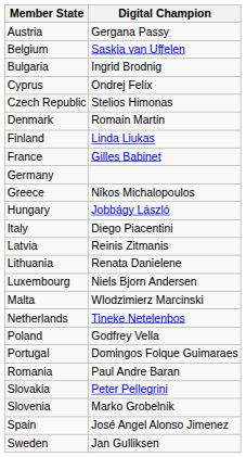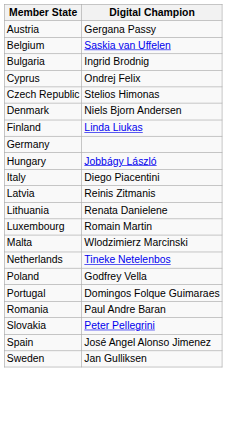 <table class="wikitable">
 <tr>
 <th>Member State</th>
 <th>Digital Champion</th>
 </tr>
 <tr>
 <td>Austria</td>
 <td>Gergana Passy</td>
 </tr>
 <tr>
 <td>Belgium</td>
 <td><a href='#'>Saskia van Uffelen</a></td>
 </tr>
 <tr>
 <td>Bulgaria</td>
 <td>Ingrid Brodnig</td>
 </tr>
 <tr>
 <td>Cyprus</td>
 <td>Ondrej Felix</td>
 </tr>
 <tr>
 <td>Czech Republic</td>
 <td>Stelios Himonas</td>
 </tr>
 <tr>
 <td>Denmark</td>
-<td>Romain Martin</td>
+<td>Niels Bjorn Andersen</td>
 </tr>
 <tr>
 <td>Finland</td>
 <td><a href='#'>Linda Liukas</a></td>
 </tr>
 <tr>
-<td>France</td>
-<td><a href='#'>Gilles Babinet</a></td>
-</tr>
-<tr>
 <td>Germany</td>
 <td></td>
-</tr>
-<tr>
-<td>Greece</td>
-<td>Nikos Michalopoulos</td>
 </tr>
 <tr>
 <td>Hungary</td>
 <td><a href='#'>Jobbágy László</a></td>
 </tr>
 <tr>
 <td>Italy</td>
 <td>Diego Piacentini</td>
 </tr>
 <tr>
 <td>Latvia</td>
 <td>Reinis Zitmanis</td>
 </tr>
 <tr>
 <td>Lithuania</td>
 <td>Renata Danielene</td>
 </tr>
 <tr>
 <td>Luxembourg</td>
-<td>Niels Bjorn Andersen</td>
+<td>Romain Martin</td>
 </tr>
 <tr>
 <td>Malta</td>
 <td>Wlodzimierz Marcinski</td>
 </tr>
 <tr>
 <td>Netherlands</td>
 <td><a href='#'>Tineke Netelenbos</a></td>
 </tr>
 <tr>
 <td>Poland</td>
 <td>Godfrey Vella</td>
 </tr>
 <tr>
 <td>Portugal</td>
 <td>Domingos Folque Guimaraes</td>
 </tr>
 <tr>
 <td>Romania</td>
 <td>Paul Andre Baran</td>
 </tr>
 <tr>
 <td>Slovakia</td>
 <td><a href='#'>Peter Pellegrini</a></td>
 </tr>
 <tr>
-<td>Slovenia</td>
-<td>Marko Grobelnik</td>
-</tr>
-<tr>
 <td>Spain</td>
 <td>José Angel Alonso Jimenez</td>
 </tr>
 <tr>
 <td>Sweden</td>
 <td>Jan Gulliksen</td>
 </tr>
 </table>
